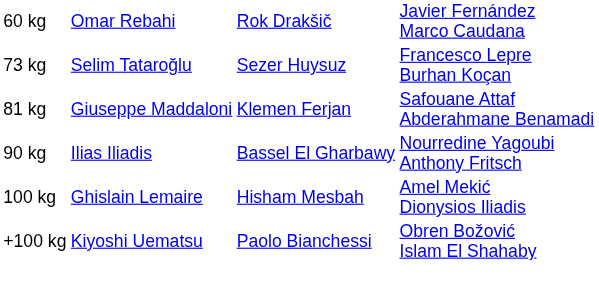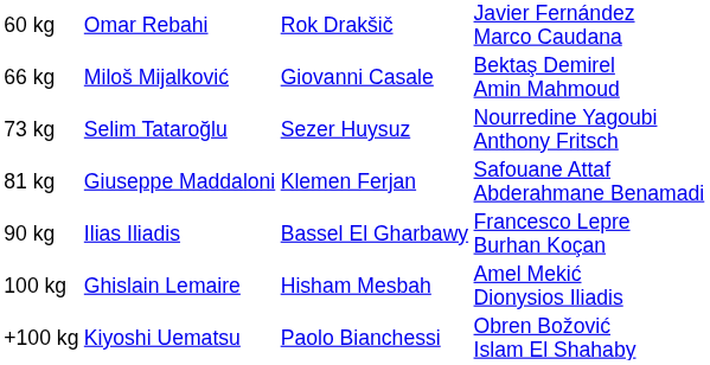 <table>
 <tr>
 <td>60 kg</td>
 <td> <a href='#'>Omar Rebahi</a></td>
 <td> <a href='#'>Rok Drakšič</a></td>
 <td> <a href='#'>Javier Fernández</a> <br>  <a href='#'>Marco Caudana</a></td>
 </tr>
 <tr>
+<td>66 kg</td>
+<td> <a href='#'>Miloš Mijalković</a></td>
+<td> <a href='#'>Giovanni Casale</a></td>
+<td> <a href='#'>Bektaş Demirel</a> <br>  <a href='#'>Amin Mahmoud</a></td>
+</tr>
+<tr>
 <td>73 kg</td>
 <td> <a href='#'>Selim Tataroğlu</a></td>
 <td> <a href='#'>Sezer Huysuz</a></td>
-<td> <a href='#'>Francesco Lepre</a> <br>  <a href='#'>Burhan Koçan</a></td>
+<td> <a href='#'>Nourredine Yagoubi</a> <br>  <a href='#'>Anthony Fritsch</a></td>
 </tr>
 <tr>
 <td>81 kg</td>
 <td> <a href='#'>Giuseppe Maddaloni</a></td>
 <td> <a href='#'>Klemen Ferjan</a></td>
 <td> <a href='#'>Safouane Attaf</a> <br>  <a href='#'>Abderahmane Benamadi</a></td>
 </tr>
 <tr>
 <td>90 kg</td>
 <td> <a href='#'>Ilias Iliadis</a></td>
 <td> <a href='#'>Bassel El Gharbawy</a></td>
-<td> <a href='#'>Nourredine Yagoubi</a> <br>  <a href='#'>Anthony Fritsch</a></td>
+<td> <a href='#'>Francesco Lepre</a> <br>  <a href='#'>Burhan Koçan</a></td>
 </tr>
 <tr>
 <td>100 kg</td>
 <td> <a href='#'>Ghislain Lemaire</a></td>
 <td> <a href='#'>Hisham Mesbah</a></td>
 <td> <a href='#'>Amel Mekić</a> <br>  <a href='#'>Dionysios Iliadis</a></td>
 </tr>
 <tr>
 <td>+100 kg</td>
 <td> <a href='#'>Kiyoshi Uematsu</a></td>
 <td> <a href='#'>Paolo Bianchessi</a></td>
 <td> <a href='#'>Obren Božović</a> <br>  <a href='#'>Islam El Shahaby</a></td>
 </tr>
 </table>
